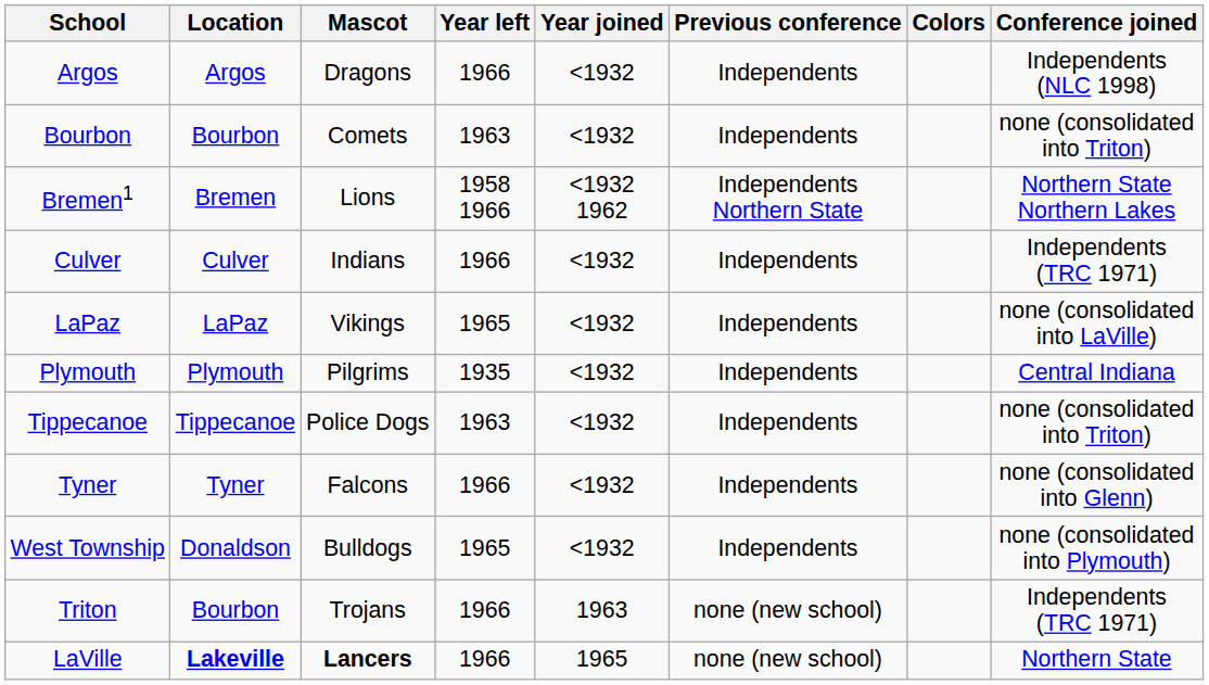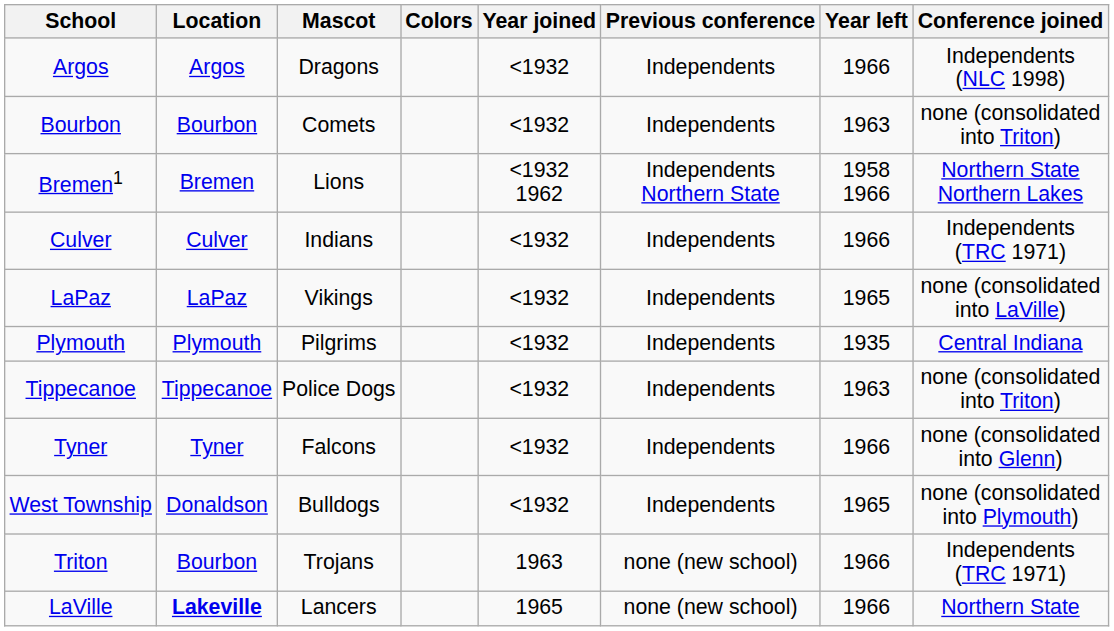 <table class="wikitable" style="text-align:center;">
 <tr>
 <th>School</th>
 <th>Location</th>
 <th>Mascot</th>
-<th>Year left</th>
+<th>Colors</th>
 <th>Year joined</th>
 <th>Previous conference</th>
-<th>Colors</th>
+<th>Year left</th>
 <th>Conference joined</th>
 </tr>
 <tr>
 <td><a href='#'>Argos</a></td>
 <td><a href='#'>Argos</a></td>
 <td>Dragons</td>
-<td>1966</td>
+<td> </td>
 <td><1932</td>
 <td>Independents</td>
-<td> </td>
+<td>1966</td>
 <td>Independents<br>(<a href='#'>NLC</a> 1998)</td>
 </tr>
 <tr>
 <td><a href='#'>Bourbon</a></td>
 <td><a href='#'>Bourbon</a></td>
 <td>Comets</td>
-<td>1963</td>
+<td> </td>
 <td><1932</td>
 <td>Independents</td>
-<td> </td>
+<td>1963</td>
 <td>none (consolidated<br>into <a href='#'>Triton</a>)</td>
 </tr>
 <tr>
 <td><a href='#'>Bremen</a><sup>1</sup></td>
 <td><a href='#'>Bremen</a></td>
 <td>Lions</td>
-<td>1958<br>1966</td>
+<td> </td>
 <td><1932<br>1962</td>
 <td>Independents<br><a href='#'>Northern State</a></td>
-<td> </td>
+<td>1958<br>1966</td>
 <td><a href='#'>Northern State</a><br><a href='#'>Northern Lakes</a></td>
 </tr>
 <tr>
 <td><a href='#'>Culver</a></td>
 <td><a href='#'>Culver</a></td>
 <td>Indians</td>
-<td>1966</td>
+<td> </td>
 <td><1932</td>
 <td>Independents</td>
-<td> </td>
+<td>1966</td>
 <td>Independents<br>(<a href='#'>TRC</a> 1971)</td>
 </tr>
 <tr>
 <td><a href='#'>LaPaz</a></td>
 <td><a href='#'>LaPaz</a></td>
 <td>Vikings</td>
-<td>1965</td>
+<td> </td>
 <td><1932</td>
 <td>Independents</td>
-<td> </td>
+<td>1965</td>
 <td>none (consolidated<br>into <a href='#'>LaVille</a>)</td>
 </tr>
 <tr>
 <td><a href='#'>Plymouth</a></td>
 <td><a href='#'>Plymouth</a></td>
 <td>Pilgrims</td>
-<td>1935</td>
+<td> </td>
 <td><1932</td>
 <td>Independents</td>
-<td> </td>
+<td>1935</td>
 <td><a href='#'>Central Indiana</a></td>
 </tr>
 <tr>
 <td><a href='#'>Tippecanoe</a></td>
 <td><a href='#'>Tippecanoe</a></td>
 <td>Police Dogs</td>
-<td>1963</td>
+<td> </td>
 <td><1932</td>
 <td>Independents</td>
-<td> </td>
+<td>1963</td>
 <td>none (consolidated<br>into <a href='#'>Triton</a>)</td>
 </tr>
 <tr>
 <td><a href='#'>Tyner</a></td>
 <td><a href='#'>Tyner</a></td>
 <td>Falcons</td>
-<td>1966</td>
+<td>  </td>
 <td><1932</td>
 <td>Independents</td>
-<td>  </td>
+<td>1966</td>
 <td>none (consolidated<br>into <a href='#'>Glenn</a>)</td>
 </tr>
 <tr>
 <td><a href='#'>West Township</a></td>
 <td><a href='#'>Donaldson</a></td>
 <td>Bulldogs</td>
-<td>1965</td>
+<td> </td>
 <td><1932</td>
 <td>Independents</td>
-<td> </td>
+<td>1965</td>
 <td>none (consolidated<br>into <a href='#'>Plymouth</a>)</td>
 </tr>
 <tr>
 <td><a href='#'>Triton</a></td>
 <td><a href='#'>Bourbon</a></td>
 <td>Trojans</td>
-<td>1966</td>
+<td>  </td>
 <td>1963</td>
 <td>none (new school)</td>
-<td>  </td>
+<td>1966</td>
 <td>Independents<br>(<a href='#'>TRC</a> 1971)</td>
 </tr>
 <tr>
 <td><a href='#'>LaVille</a></td>
 <td><strong><a href='#'>Lakeville</a></strong></td>
-<td><strong>Lancers</strong></td>
-<td>1966</td>
+<td>Lancers</td>
+<td> </td>
 <td>1965</td>
 <td>none (new school)</td>
-<td> </td>
+<td>1966</td>
 <td><a href='#'>Northern State</a></td>
 </tr>
 </table>
